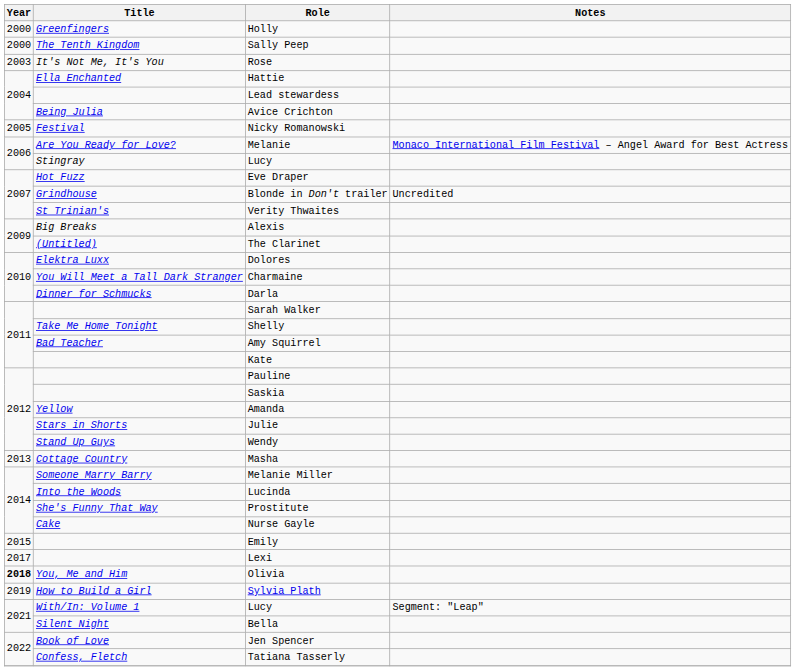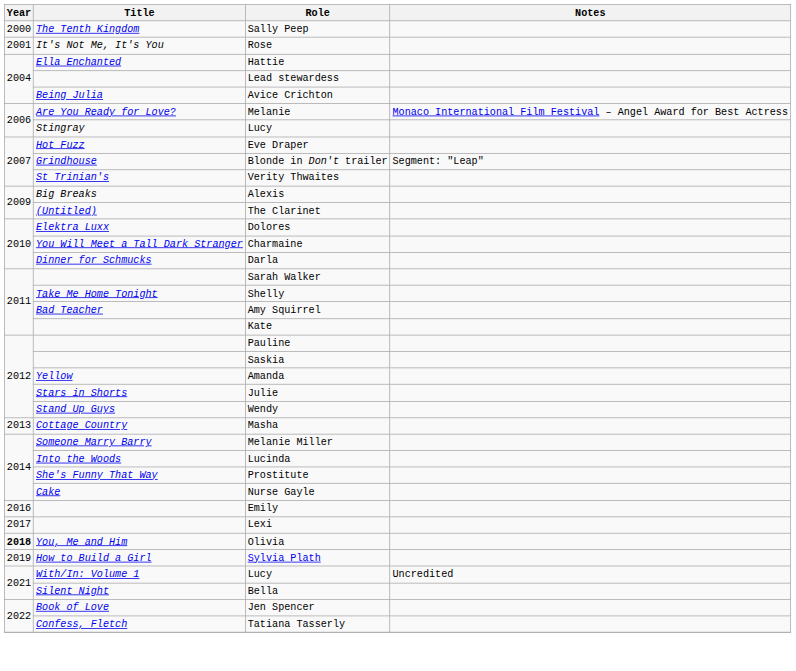 <table class="wikitable sortable">
 <tr>
 <th>Year</th>
 <th>Title</th>
 <th>Role</th>
 <th class="unsortable">Notes</th>
 </tr>
 <tr>
 <td>2000</td>
-<td><em><a href='#'>Greenfingers</a></em></td>
-<td>Holly</td>
-<td></td>
-</tr>
-<tr>
-<td>2000</td>
 <td><em><a href='#'>The Tenth Kingdom</a></em></td>
 <td>Sally Peep</td>
 <td></td>
 </tr>
 <tr>
-<td>2003</td>
+<td>2001</td>
 <td><em>It's Not Me, It's You</em></td>
 <td>Rose</td>
 <td></td>
 </tr>
 <tr>
 <td rowspan="3">2004</td>
 <td><em><a href='#'>Ella Enchanted</a></em></td>
 <td>Hattie</td>
 <td></td>
 </tr>
 <tr>
 <td><em></em></td>
 <td>Lead stewardess</td>
 <td></td>
 </tr>
 <tr>
 <td><em><a href='#'>Being Julia</a></em></td>
 <td>Avice Crichton</td>
-<td></td>
-</tr>
-<tr>
-<td>2005</td>
-<td><em><a href='#'>Festival</a></em></td>
-<td>Nicky Romanowski</td>
 <td></td>
 </tr>
 <tr>
 <td rowspan="2">2006</td>
 <td><em><a href='#'>Are You Ready for Love?</a></em></td>
 <td>Melanie</td>
 <td><a href='#'>Monaco International Film Festival</a> – Angel Award for Best Actress</td>
 </tr>
 <tr>
 <td><em>Stingray</em></td>
 <td>Lucy</td>
 <td></td>
 </tr>
 <tr>
 <td rowspan="3">2007</td>
 <td><em><a href='#'>Hot Fuzz</a></em></td>
 <td>Eve Draper</td>
 <td></td>
 </tr>
 <tr>
 <td><em><a href='#'>Grindhouse</a></em></td>
 <td>Blonde in <em>Don't</em> trailer</td>
-<td>Uncredited</td>
+<td>Segment: "Leap"</td>
 </tr>
 <tr>
 <td><em><a href='#'>St Trinian's</a></em></td>
 <td>Verity Thwaites</td>
 <td></td>
 </tr>
 <tr>
 <td rowspan="2">2009</td>
 <td><em>Big Breaks</em></td>
 <td>Alexis</td>
 <td></td>
 </tr>
 <tr>
 <td><em><a href='#'>(Untitled)</a></em></td>
 <td>The Clarinet</td>
 <td></td>
 </tr>
 <tr>
 <td rowspan="3">2010</td>
 <td><em><a href='#'>Elektra Luxx</a></em></td>
 <td>Dolores</td>
 <td></td>
 </tr>
 <tr>
 <td><em><a href='#'>You Will Meet a Tall Dark Stranger</a></em></td>
 <td>Charmaine</td>
 <td></td>
 </tr>
 <tr>
 <td><em><a href='#'>Dinner for Schmucks</a></em></td>
 <td>Darla</td>
 <td></td>
 </tr>
 <tr>
 <td rowspan="4">2011</td>
 <td><em></em></td>
 <td>Sarah Walker</td>
 <td></td>
 </tr>
 <tr>
 <td><em><a href='#'>Take Me Home Tonight</a></em></td>
 <td>Shelly</td>
 <td></td>
 </tr>
 <tr>
 <td><em><a href='#'>Bad Teacher</a></em></td>
 <td>Amy Squirrel</td>
 <td></td>
 </tr>
 <tr>
 <td><em></em></td>
 <td>Kate</td>
 <td></td>
 </tr>
 <tr>
 <td rowspan="5">2012</td>
 <td><em></em></td>
 <td>Pauline</td>
 <td></td>
 </tr>
 <tr>
 <td><em></em></td>
 <td>Saskia</td>
 <td></td>
 </tr>
 <tr>
 <td><em><a href='#'>Yellow</a></em></td>
 <td>Amanda</td>
 <td></td>
 </tr>
 <tr>
 <td><em><a href='#'>Stars in Shorts</a></em></td>
 <td>Julie</td>
 <td></td>
 </tr>
 <tr>
 <td><em><a href='#'>Stand Up Guys</a></em></td>
 <td>Wendy</td>
 <td></td>
 </tr>
 <tr>
 <td>2013</td>
 <td><em><a href='#'>Cottage Country</a></em></td>
 <td>Masha</td>
 <td></td>
 </tr>
 <tr>
 <td rowspan="4">2014</td>
 <td><em><a href='#'>Someone Marry Barry</a></em></td>
 <td>Melanie Miller</td>
 <td></td>
 </tr>
 <tr>
 <td><em><a href='#'>Into the Woods</a></em></td>
 <td>Lucinda</td>
 <td></td>
 </tr>
 <tr>
 <td><em><a href='#'>She's Funny That Way</a></em></td>
 <td>Prostitute</td>
 <td></td>
 </tr>
 <tr>
 <td><em><a href='#'>Cake</a></em></td>
 <td>Nurse Gayle</td>
 <td></td>
 </tr>
 <tr>
-<td>2015</td>
+<td>2016</td>
 <td><em></em></td>
 <td>Emily</td>
 <td></td>
 </tr>
 <tr>
 <td>2017</td>
 <td><em></em></td>
 <td>Lexi</td>
 <td></td>
 </tr>
 <tr>
 <td><strong>2018</strong></td>
 <td><em><a href='#'>You, Me and Him</a></em></td>
 <td>Olivia</td>
 <td></td>
 </tr>
 <tr>
 <td>2019</td>
 <td><em><a href='#'>How to Build a Girl</a></em></td>
 <td><a href='#'>Sylvia Plath</a></td>
 <td></td>
 </tr>
 <tr>
 <td rowspan="2">2021</td>
 <td><em><a href='#'>With/In: Volume 1</a></em></td>
 <td>Lucy</td>
-<td>Segment: "Leap"</td>
+<td>Uncredited</td>
 </tr>
 <tr>
 <td><em><a href='#'>Silent Night</a></em></td>
 <td>Bella</td>
 <td></td>
 </tr>
 <tr>
 <td rowspan="2">2022</td>
 <td><em><a href='#'>Book of Love</a></em></td>
 <td>Jen Spencer</td>
 <td></td>
 </tr>
 <tr>
 <td><em><a href='#'>Confess, Fletch</a></em></td>
 <td>Tatiana Tasserly</td>
 <td></td>
 </tr>
 <tr>
 </tr>
 </table>
